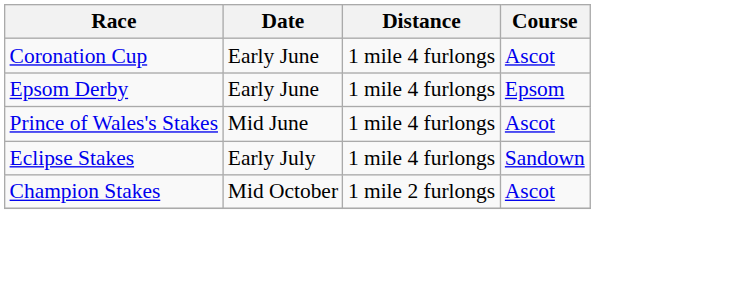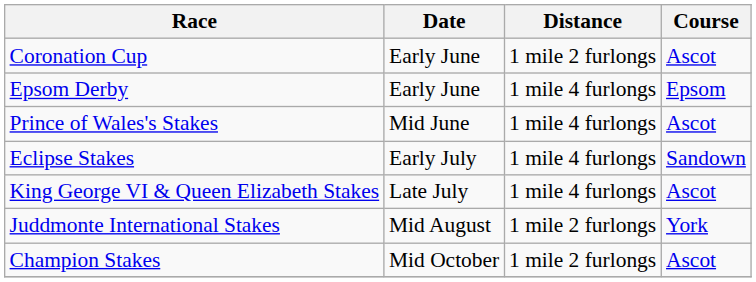 <table class="wikitable">
 <tr>
 <th>Race</th>
 <th>Date</th>
 <th>Distance</th>
 <th>Course</th>
 </tr>
 <tr>
 <td><a href='#'>Coronation Cup</a></td>
 <td>Early June</td>
-<td>1 mile 4 furlongs</td>
+<td>1 mile 2 furlongs</td>
 <td><a href='#'>Ascot</a></td>
 </tr>
 <tr>
 <td><a href='#'>Epsom Derby</a></td>
 <td>Early June</td>
 <td>1 mile 4 furlongs</td>
 <td><a href='#'>Epsom</a></td>
 </tr>
 <tr>
 <td><a href='#'>Prince of Wales's Stakes</a></td>
 <td>Mid June</td>
 <td>1 mile 4 furlongs</td>
 <td><a href='#'>Ascot</a></td>
 </tr>
 <tr>
 <td><a href='#'>Eclipse Stakes</a></td>
 <td>Early July</td>
 <td>1 mile 4 furlongs</td>
 <td><a href='#'>Sandown</a></td>
 </tr>
 <tr>
+<td><a href='#'>King George VI & Queen Elizabeth Stakes</a></td>
+<td>Late July</td>
+<td>1 mile 4 furlongs</td>
+<td><a href='#'>Ascot</a></td>
+</tr>
+<tr>
+<td><a href='#'>Juddmonte International Stakes</a></td>
+<td>Mid August</td>
+<td>1 mile 2 furlongs</td>
+<td><a href='#'>York</a></td>
+</tr>
+<tr>
 <td><a href='#'>Champion Stakes</a></td>
 <td>Mid October</td>
 <td>1 mile 2 furlongs</td>
 <td><a href='#'>Ascot</a></td>
 </tr>
 <tr>
 </tr>
 </table>
